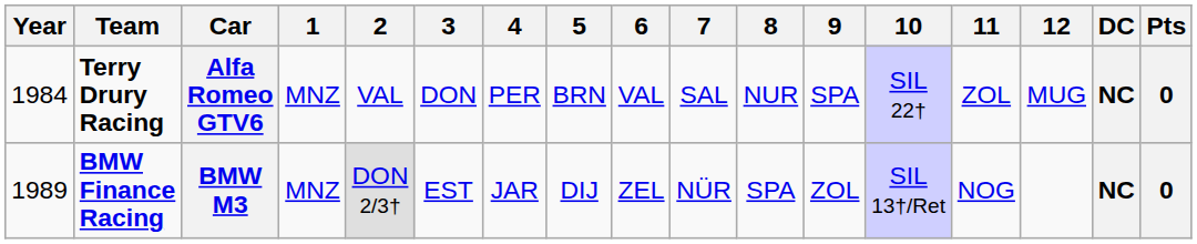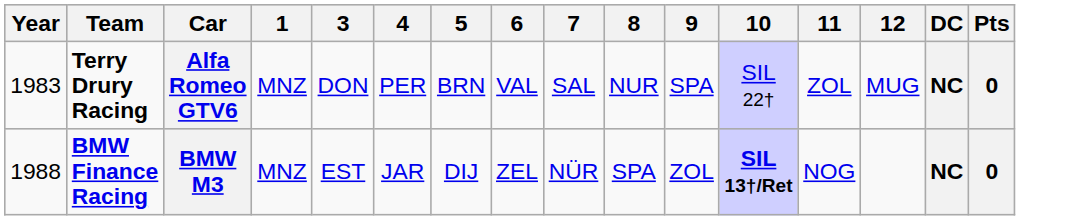 <table class="wikitable" style="text-align:center; font-size:90%">
 <tr>
 <th>Year</th>
 <th>Team</th>
 <th>Car</th>
 <th>1</th>
-<th>2</th>
 <th>3</th>
 <th>4</th>
 <th>5</th>
 <th>6</th>
 <th>7</th>
 <th>8</th>
 <th>9</th>
 <th>10</th>
 <th>11</th>
 <th>12</th>
 <th>DC</th>
 <th>Pts</th>
 </tr>
 <tr>
-<td>1984</td>
+<td>1983</td>
 <td align="left"> <strong>Terry Drury Racing</strong></td>
 <th><a href='#'>Alfa Romeo GTV6</a></th>
 <td><a href='#'>MNZ</a></td>
-<td><a href='#'>VAL</a></td>
 <td><a href='#'>DON</a></td>
 <td><a href='#'>PER</a></td>
 <td><a href='#'>BRN</a></td>
 <td><a href='#'>VAL</a></td>
 <td><a href='#'>SAL</a></td>
 <td><a href='#'>NUR</a></td>
 <td><a href='#'>SPA</a></td>
 <td style="background:#CFCFFF;"><a href='#'>SIL</a><br><small>22†</small></td>
 <td><a href='#'>ZOL</a></td>
 <td><a href='#'>MUG</a></td>
 <th>NC</th>
 <th>0</th>
 </tr>
 <tr>
-<td>1989</td>
+<td>1988</td>
 <td align="left"> <a href='#'><strong>BMW Finance Racing</strong></a></td>
 <th><a href='#'>BMW M3</a></th>
 <td><a href='#'>MNZ</a></td>
-<td style="background:#DFDFDF;"><a href='#'>DON</a><br><small>2/3†</small></td>
 <td><a href='#'>EST</a></td>
 <td><a href='#'>JAR</a></td>
 <td><a href='#'>DIJ</a></td>
 <td><a href='#'>ZEL</a></td>
 <td><a href='#'>NÜR</a></td>
 <td><a href='#'>SPA</a></td>
 <td><a href='#'>ZOL</a></td>
-<td style="background:#CFCFFF;"><a href='#'>SIL</a><br><small>13†/Ret</small></td>
+<td style="background:#CFCFFF;"><strong><a href='#'>SIL</a><br><small>13†/Ret</small></strong></td>
 <td><a href='#'>NOG</a></td>
 <td></td>
 <th>NC</th>
 <th>0</th>
 </tr>
 </table>
